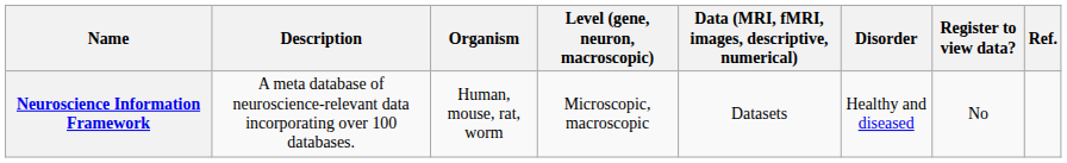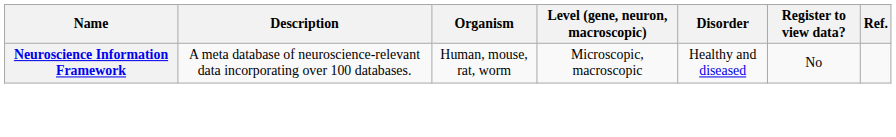 <table class="wikitable sortable" style="font-size: 85%; text-align: center; width: auto">
 <tr>
 <th style="width:12em">Name</th>
 <th>Description</th>
 <th>Organism</th>
 <th>Level (gene, neuron, macroscopic)</th>
-<th>Data (MRI, fMRI, images, descriptive, numerical)</th>
 <th>Disorder</th>
 <th>Register to view data?</th>
 <th>Ref.</th>
 </tr>
 <tr>
 <th><a href='#'>Neuroscience Information Framework</a></th>
 <td>A meta database of neuroscience-relevant data incorporating over 100 databases.</td>
 <td>Human, mouse, rat, worm</td>
 <td>Microscopic, macroscopic</td>
-<td>Datasets</td>
 <td>Healthy and <a href='#'>diseased</a></td>
 <td>No</td>
 <td></td>
 </tr>
 </table>
